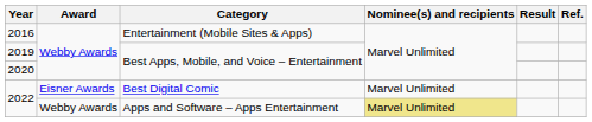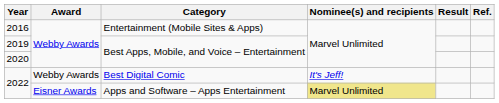 <table class="wikitable">
 <tr>
 <th>Year</th>
 <th>Award</th>
 <th>Category</th>
 <th>Nominee(s) and recipients</th>
 <th>Result</th>
 <th>Ref.</th>
 </tr>
 <tr>
 <td>2016</td>
 <td rowspan="3"><a href='#'>Webby Awards</a></td>
 <td>Entertainment (Mobile Sites & Apps)</td>
 <td rowspan="3">Marvel Unlimited</td>
 <td></td>
 <td style="text-align:center;"></td>
 </tr>
 <tr>
 <td>2019</td>
 <td rowspan="2">Best Apps, Mobile, and Voice – Entertainment</td>
 <td></td>
 <td style="text-align:center;"></td>
 </tr>
 <tr>
 <td>2020</td>
 <td></td>
 <td style="text-align:center;"></td>
 </tr>
 <tr>
 <td rowspan="2">2022</td>
-<td><a href='#'>Eisner Awards</a></td>
+<td>Webby Awards</td>
 <td><a href='#'>Best Digital Comic</a></td>
-<td>Marvel Unlimited</td>
+<td><em><a href='#'>It's Jeff!</a></em></td>
 <td></td>
 <td style="text-align:center;"></td>
 </tr>
 <tr>
-<td>Webby Awards</td>
+<td><a href='#'>Eisner Awards</a></td>
 <td>Apps and Software – Apps Entertainment</td>
 <td style="background: khaki;">Marvel Unlimited</td>
 <td></td>
 <td style="text-align:center;"></td>
 </tr>
 </table>
